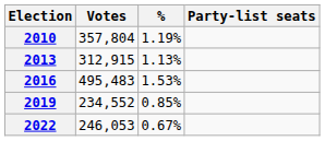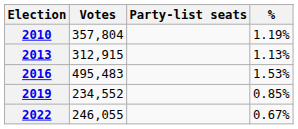 <table class="wikitable" style="text-align:right">
 <tr>
 <th>Election</th>
 <th>Votes</th>
+<th>Party-list seats</th>
 <th>%</th>
-<th>Party-list seats</th>
 </tr>
 <tr>
 <th><a href='#'>2010</a></th>
 <td>357,804</td>
+<td></td>
 <td>1.19%</td>
-<td></td>
 </tr>
 <tr>
 <th><a href='#'>2013</a></th>
 <td>312,915</td>
+<td></td>
 <td>1.13%</td>
-<td></td>
 </tr>
 <tr>
 <th align="left"><a href='#'>2016</a></th>
 <td>495,483</td>
+<td></td>
 <td>1.53%</td>
-<td></td>
 </tr>
 <tr>
 <th align="left"><a href='#'>2019</a></th>
 <td>234,552</td>
+<td></td>
 <td>0.85%</td>
-<td></td>
 </tr>
 <tr>
 <th align="left"><a href='#'>2022</a></th>
-<td>246,053</td>
+<td>246,055</td>
+<td></td>
 <td>0.67%</td>
-<td></td>
 </tr>
 </table>
